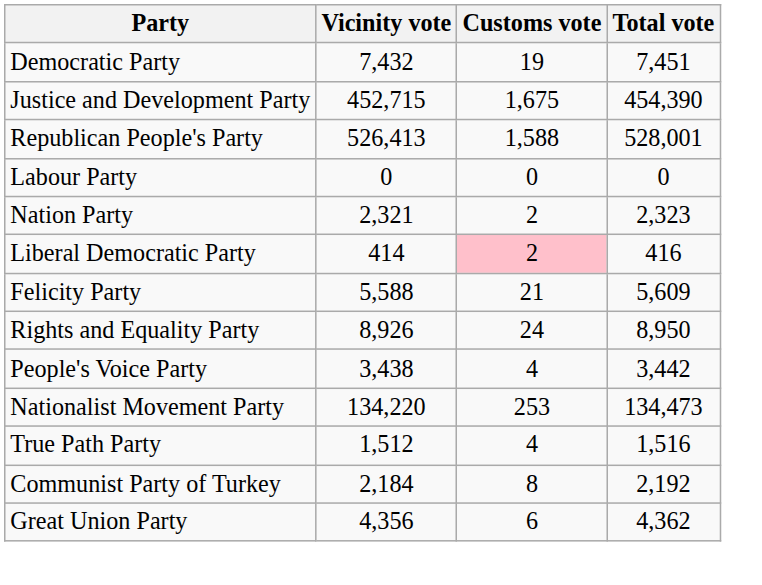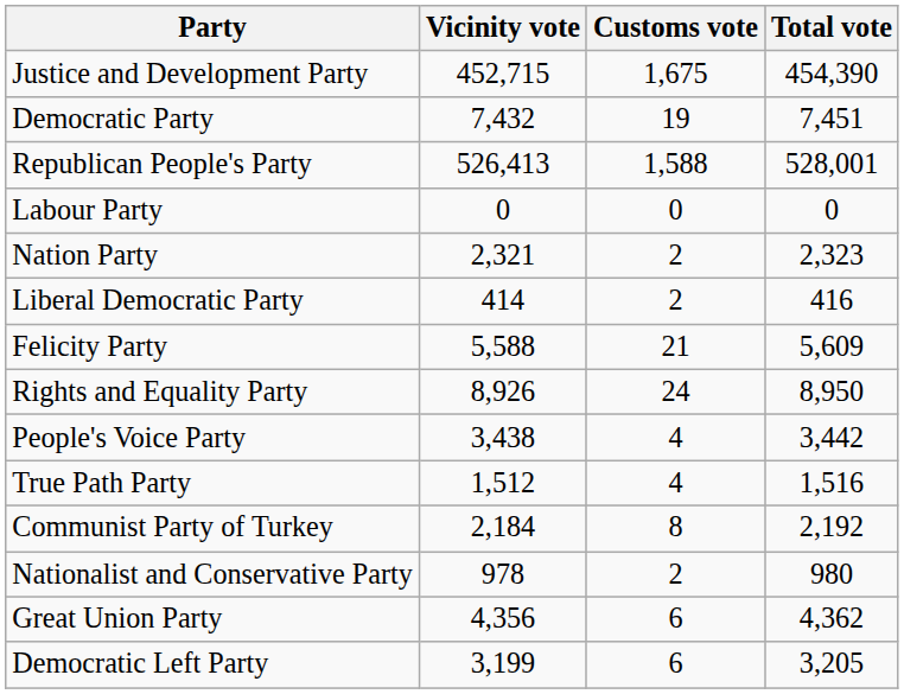 <table class="wikitable sortable">
 <tr>
 <th style="text-align:center;">Party</th>
 <th style="text-align:center;">Vicinity vote</th>
 <th style="text-align:center;">Customs vote</th>
 <th style="text-align:center;">Total vote</th>
 </tr>
 <tr>
+<td>Justice and Development Party</td>
+<td style="text-align:center;">452,715</td>
+<td style="text-align:center;">1,675</td>
+<td style="text-align:center;">454,390</td>
+</tr>
+<tr>
 <td>Democratic Party</td>
 <td style="text-align:center;">7,432</td>
 <td style="text-align:center;">19</td>
 <td style="text-align:center;">7,451</td>
-</tr>
-<tr>
-<td>Justice and Development Party</td>
-<td style="text-align:center;">452,715</td>
-<td style="text-align:center;">1,675</td>
-<td style="text-align:center;">454,390</td>
 </tr>
 <tr>
 <td>Republican People's Party</td>
 <td style="text-align:center;">526,413</td>
 <td style="text-align:center;">1,588</td>
 <td style="text-align:center;">528,001</td>
 </tr>
 <tr>
 <td>Labour Party</td>
 <td style="text-align:center;">0</td>
 <td style="text-align:center;">0</td>
 <td style="text-align:center;">0</td>
 </tr>
 <tr>
 <td>Nation Party</td>
 <td style="text-align:center;">2,321</td>
 <td style="text-align:center;">2</td>
 <td style="text-align:center;">2,323</td>
 </tr>
 <tr>
 <td>Liberal Democratic Party</td>
 <td style="text-align:center;">414</td>
-<td style="background: pink; text-align:center;">2</td>
+<td style="text-align:center;">2</td>
 <td style="text-align:center;">416</td>
 </tr>
 <tr>
 <td>Felicity Party</td>
 <td style="text-align:center;">5,588</td>
 <td style="text-align:center;">21</td>
 <td style="text-align:center;">5,609</td>
 </tr>
 <tr>
 <td>Rights and Equality Party</td>
 <td style="text-align:center;">8,926</td>
 <td style="text-align:center;">24</td>
 <td style="text-align:center;">8,950</td>
 </tr>
 <tr>
 <td>People's Voice Party</td>
 <td style="text-align:center;">3,438</td>
 <td style="text-align:center;">4</td>
 <td style="text-align:center;">3,442</td>
 </tr>
 <tr>
-<td>Nationalist Movement Party</td>
-<td style="text-align:center;">134,220</td>
-<td style="text-align:center;">253</td>
-<td style="text-align:center;">134,473</td>
-</tr>
-<tr>
 <td>True Path Party</td>
 <td style="text-align:center;">1,512</td>
 <td style="text-align:center;">4</td>
 <td style="text-align:center;">1,516</td>
 </tr>
 <tr>
 <td>Communist Party of Turkey</td>
 <td style="text-align:center;">2,184</td>
 <td style="text-align:center;">8</td>
 <td style="text-align:center;">2,192</td>
 </tr>
 <tr>
+<td>Nationalist and Conservative Party</td>
+<td style="text-align:center;">978</td>
+<td style="text-align:center;">2</td>
+<td style="text-align:center;">980</td>
+</tr>
+<tr>
 <td>Great Union Party</td>
 <td style="text-align:center;">4,356</td>
 <td style="text-align:center;">6</td>
 <td style="text-align:center;">4,362</td>
 </tr>
+<tr>
+<td>Democratic Left Party</td>
+<td style="text-align:center;">3,199</td>
+<td style="text-align:center;">6</td>
+<td style="text-align:center;">3,205</td>
+</tr>
 </table>
